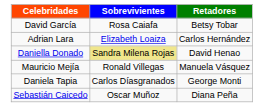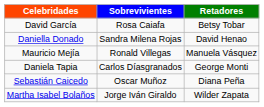 <table class="wikitable" style="margin:1em auto; font-size:85%; text-align:center">
 <tr>
 <th style="background:orangered; color:white">Celebridades</th>
 <th style="background:blue; color:white">Sobrevivientes</th>
 <th style="background:green; color:white">Retadores</th>
 </tr>
 <tr>
 <td>David García</td>
 <td>Rosa Caiafa</td>
 <td>Betsy Tobar</td>
 </tr>
 <tr>
-<td>Adrian Lara</td>
-<td><a href='#'>Elizabeth Loaiza</a></td>
-<td>Carlos Hernández</td>
-</tr>
-<tr>
 <td><a href='#'>Daniella Donado</a></td>
-<td style="background: khaki;">Sandra Milena Rojas</td>
+<td>Sandra Milena Rojas</td>
 <td>David Henao</td>
 </tr>
 <tr>
 <td>Mauricio Mejía</td>
 <td>Ronald Villegas</td>
 <td>Manuela Vásquez</td>
 </tr>
 <tr>
 <td>Daniela Tapia</td>
 <td>Carlos Díasgranados</td>
 <td>George Monti</td>
 </tr>
 <tr>
 <td><a href='#'>Sebastián Caicedo</a></td>
 <td>Oscar Muñoz</td>
 <td>Diana Peña</td>
 </tr>
+<tr>
+<td><a href='#'>Martha Isabel Bolaños</a></td>
+<td>Jorge Iván Giraldo</td>
+<td>Wilder Zapata</td>
+</tr>
 </table>
